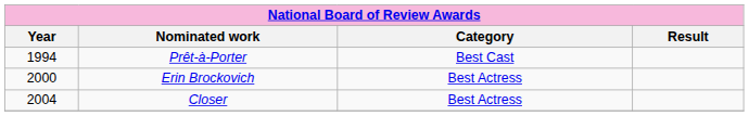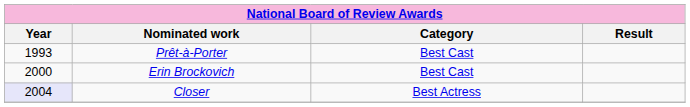 <table width="70%" class="wikitable sortable">
 <tr>
 <th colspan="4" style="background: #F7B8DC;" align="center"><a href='#'>National Board of Review Awards</a></th>
 </tr>
 <tr>
 <th width="10%">Year</th>
 <th width="35%">Nominated work</th>
 <th width="40%">Category</th>
 <th width="15%">Result</th>
 </tr>
 <tr>
-<td align="center">1994</td>
+<td align="center">1993</td>
 <td align="center"><em><a href='#'>Prêt-à-Porter</a></em></td>
 <td align="center"><a href='#'>Best Cast</a></td>
 <td></td>
 </tr>
 <tr>
 <td align="center">2000</td>
 <td align="center"><em><a href='#'>Erin Brockovich</a></em></td>
-<td align="center"><a href='#'>Best Actress</a></td>
+<td align="center"><a href='#'>Best Cast</a></td>
 <td></td>
 </tr>
 <tr>
-<td align="center">2004</td>
+<td align="center" style="background: lavender;">2004</td>
 <td align="center"><em><a href='#'>Closer</a></em></td>
 <td align="center"><a href='#'>Best Actress</a></td>
 <td></td>
 </tr>
 <tr>
 </tr>
 </table>
